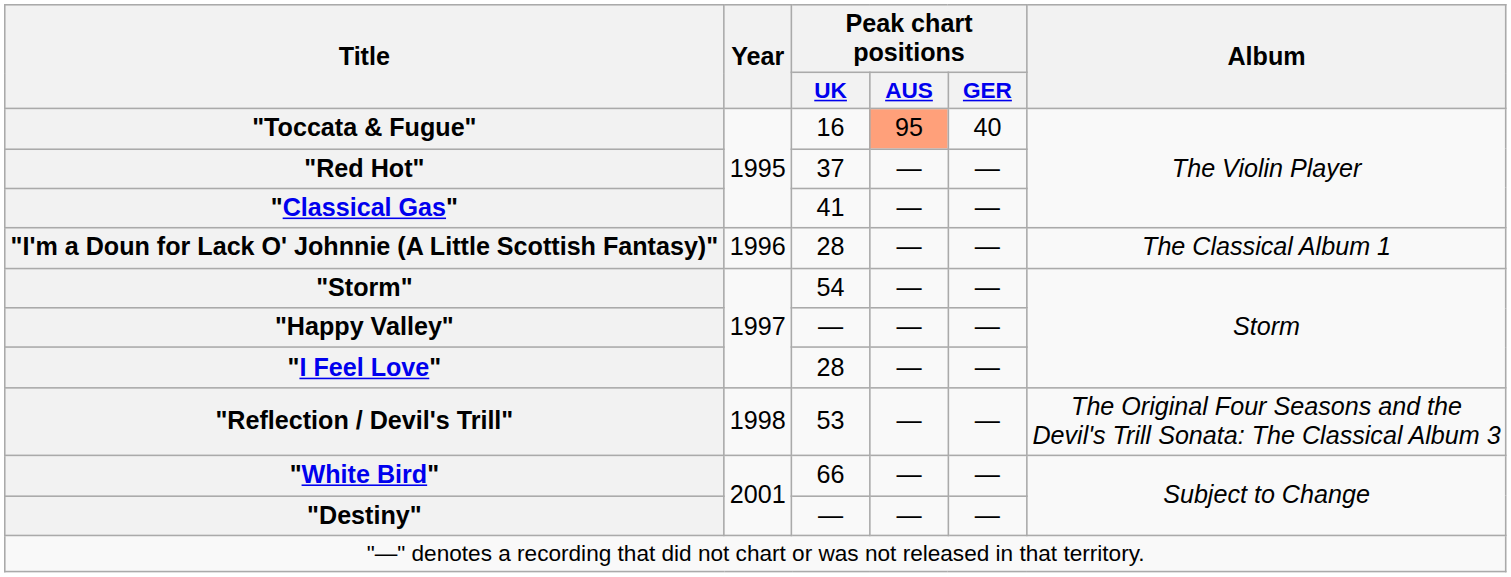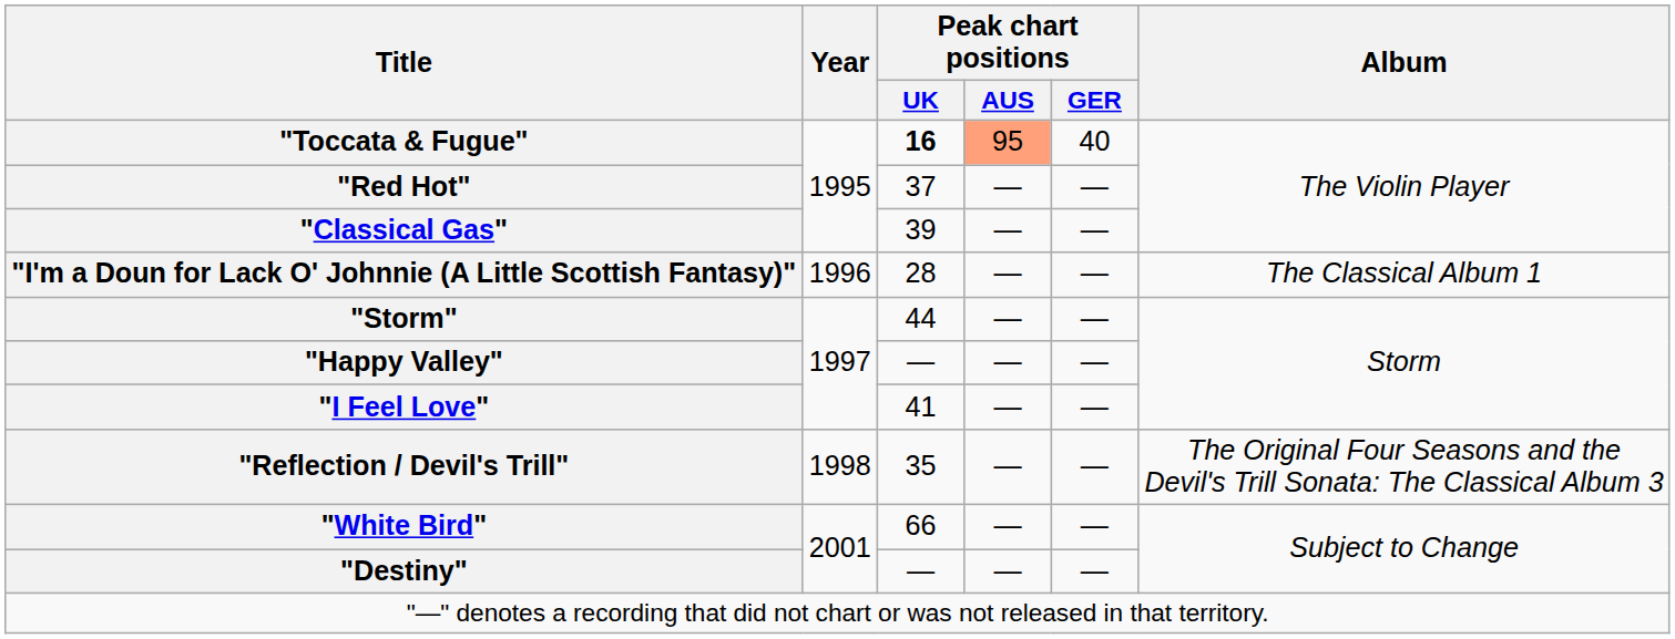 <table class="wikitable plainrowheaders" style="text-align:center;">
 <tr>
 <th scope="col" rowspan="2">Title</th>
 <th scope="col" rowspan="2">Year</th>
 <th scope="col" colspan="3">Peak chart positions</th>
 <th scope="col" rowspan="2">Album</th>
 </tr>
 <tr>
 <th scope="col" style="width:3em;font-size:90%;"><a href='#'>UK</a><br></th>
 <th scope="col" style="width:3em;font-size:90%;"><a href='#'>AUS</a><br></th>
 <th scope="col" style="width:3em;font-size:90%;"><a href='#'>GER</a><br></th>
 </tr>
 <tr>
 <th scope="row">"Toccata & Fugue"</th>
 <td rowspan=3>1995</td>
-<td>16</td>
+<td><strong>16</strong></td>
 <td style="background: lightsalmon;">95</td>
 <td>40</td>
 <td rowspan=3><em>The Violin Player</em></td>
 </tr>
 <tr>
 <th scope="row">"Red Hot"</th>
 <td>37</td>
 <td>—</td>
 <td>—</td>
 </tr>
 <tr>
 <th scope="row">"<a href='#'>Classical Gas</a>"</th>
-<td>41</td>
+<td>39</td>
 <td>—</td>
 <td>—</td>
 </tr>
 <tr>
 <th scope="row">"I'm a Doun for Lack O' Johnnie (A Little Scottish Fantasy)"</th>
 <td>1996</td>
 <td>28</td>
 <td>—</td>
 <td>—</td>
 <td><em>The Classical Album 1</em></td>
 </tr>
 <tr>
 <th scope="row">"Storm"</th>
 <td rowspan=3>1997</td>
-<td>54</td>
+<td>44</td>
 <td>—</td>
 <td>—</td>
 <td rowspan=3><em>Storm</em></td>
 </tr>
 <tr>
 <th scope="row">"Happy Valley"</th>
 <td>—</td>
 <td>—</td>
 <td>—</td>
 </tr>
 <tr>
 <th scope="row">"<a href='#'>I Feel Love</a>"</th>
-<td>28</td>
+<td>41</td>
 <td>—</td>
 <td>—</td>
 </tr>
 <tr>
 <th scope="row">"Reflection / Devil's Trill"</th>
 <td>1998</td>
-<td>53</td>
+<td>35</td>
 <td>—</td>
 <td>—</td>
 <td><em>The Original Four Seasons and the<br>Devil's Trill Sonata: The Classical Album 3</em></td>
 </tr>
 <tr>
 <th scope="row">"<a href='#'>White Bird</a>"</th>
 <td rowspan=2>2001</td>
 <td>66</td>
 <td>—</td>
 <td>—</td>
 <td rowspan=2><em>Subject to Change</em></td>
 </tr>
 <tr>
 <th scope="row">"Destiny"</th>
 <td>—</td>
 <td>—</td>
 <td>—</td>
 </tr>
 <tr>
 <td colspan="15" style="font-size:90%">"—" denotes a recording that did not chart or was not released in that territory.</td>
 </tr>
 </table>
